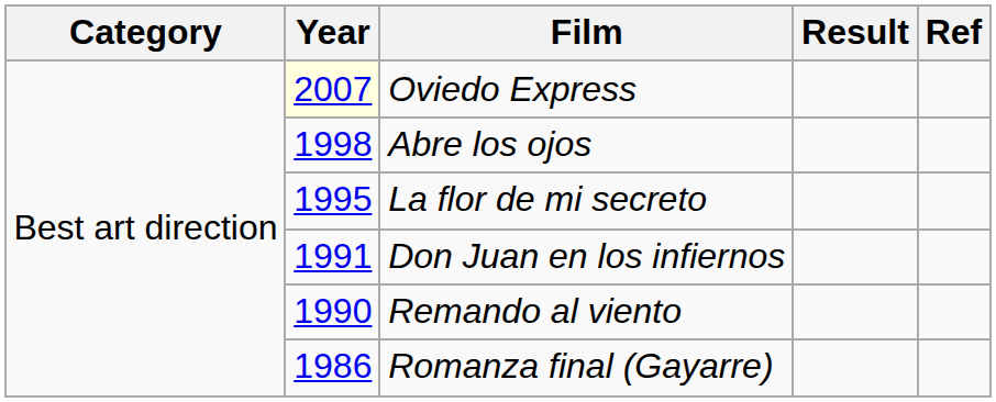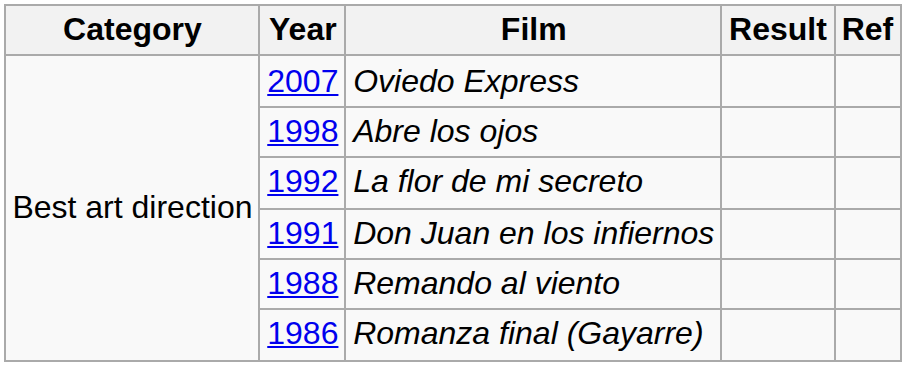 <table class=wikitable>
 <tr>
 <th>Category</th>
 <th>Year</th>
 <th>Film</th>
 <th>Result</th>
 <th>Ref</th>
 </tr>
 <tr>
 <td rowspan=6>Best art direction</td>
-<td style="background: lightyellow;"><a href='#'>2007</a></td>
+<td><a href='#'>2007</a></td>
 <td><em>Oviedo Express</em></td>
 <td></td>
 <td></td>
 </tr>
 <tr>
 <td><a href='#'>1998</a></td>
 <td><em>Abre los ojos</em></td>
 <td></td>
 <td></td>
 </tr>
 <tr>
-<td><a href='#'>1995</a></td>
+<td><a href='#'>1992</a></td>
 <td><em>La flor de mi secreto</em></td>
 <td></td>
 <td></td>
 </tr>
 <tr>
 <td><a href='#'>1991</a></td>
 <td><em>Don Juan en los infiernos</em></td>
 <td></td>
 <td></td>
 </tr>
 <tr>
-<td><a href='#'>1990</a></td>
+<td><a href='#'>1988</a></td>
 <td><em>Remando al viento</em></td>
 <td></td>
 <td></td>
 </tr>
 <tr>
 <td><a href='#'>1986</a></td>
 <td><em>Romanza final (Gayarre)</em></td>
 <td></td>
 <td></td>
 </tr>
 <tr>
 </tr>
 </table>
